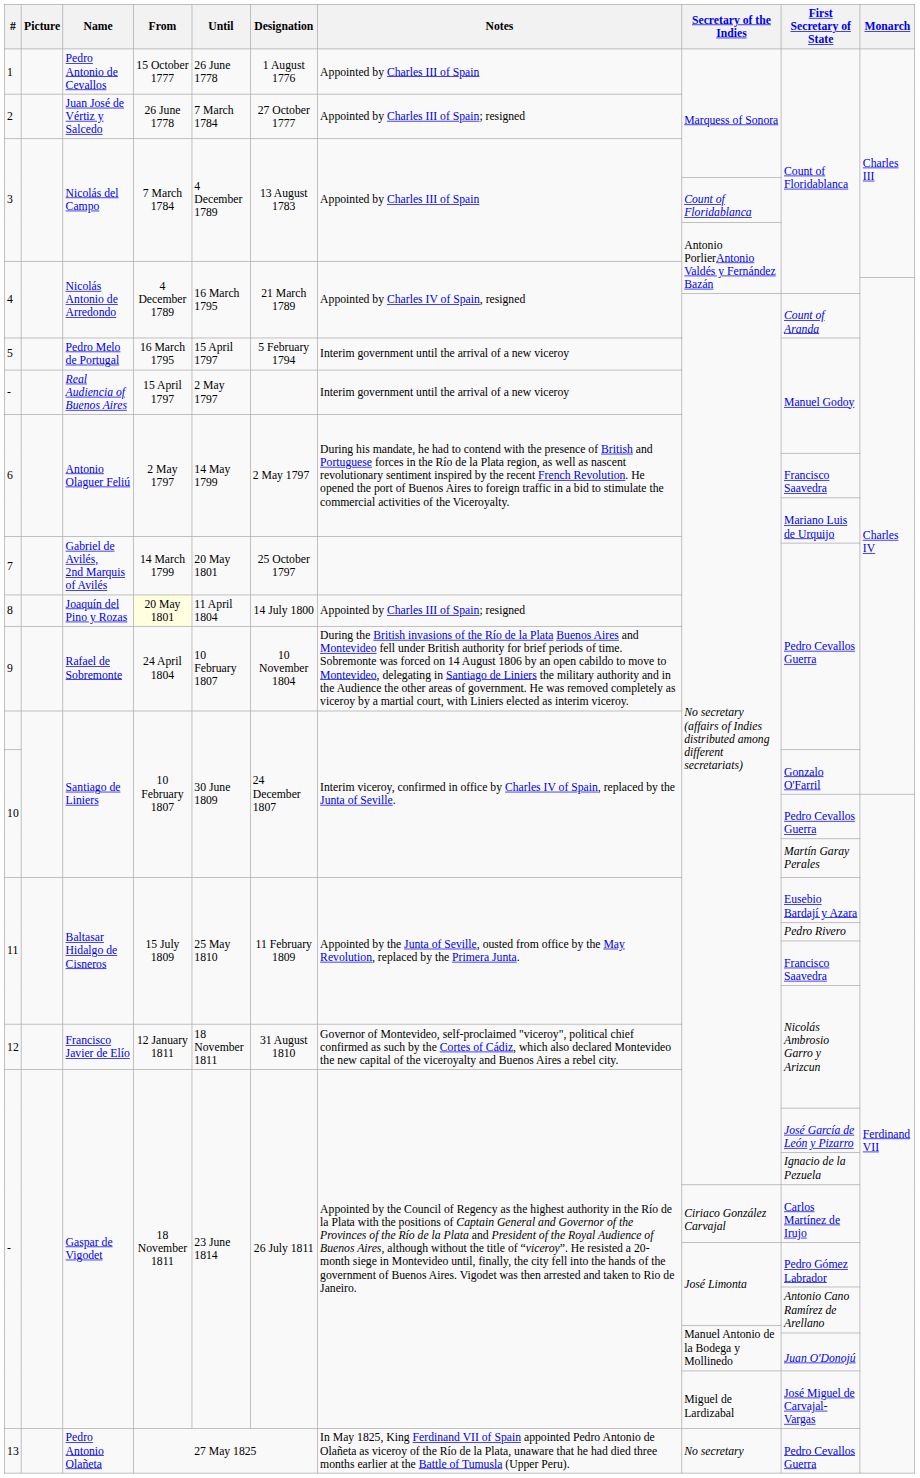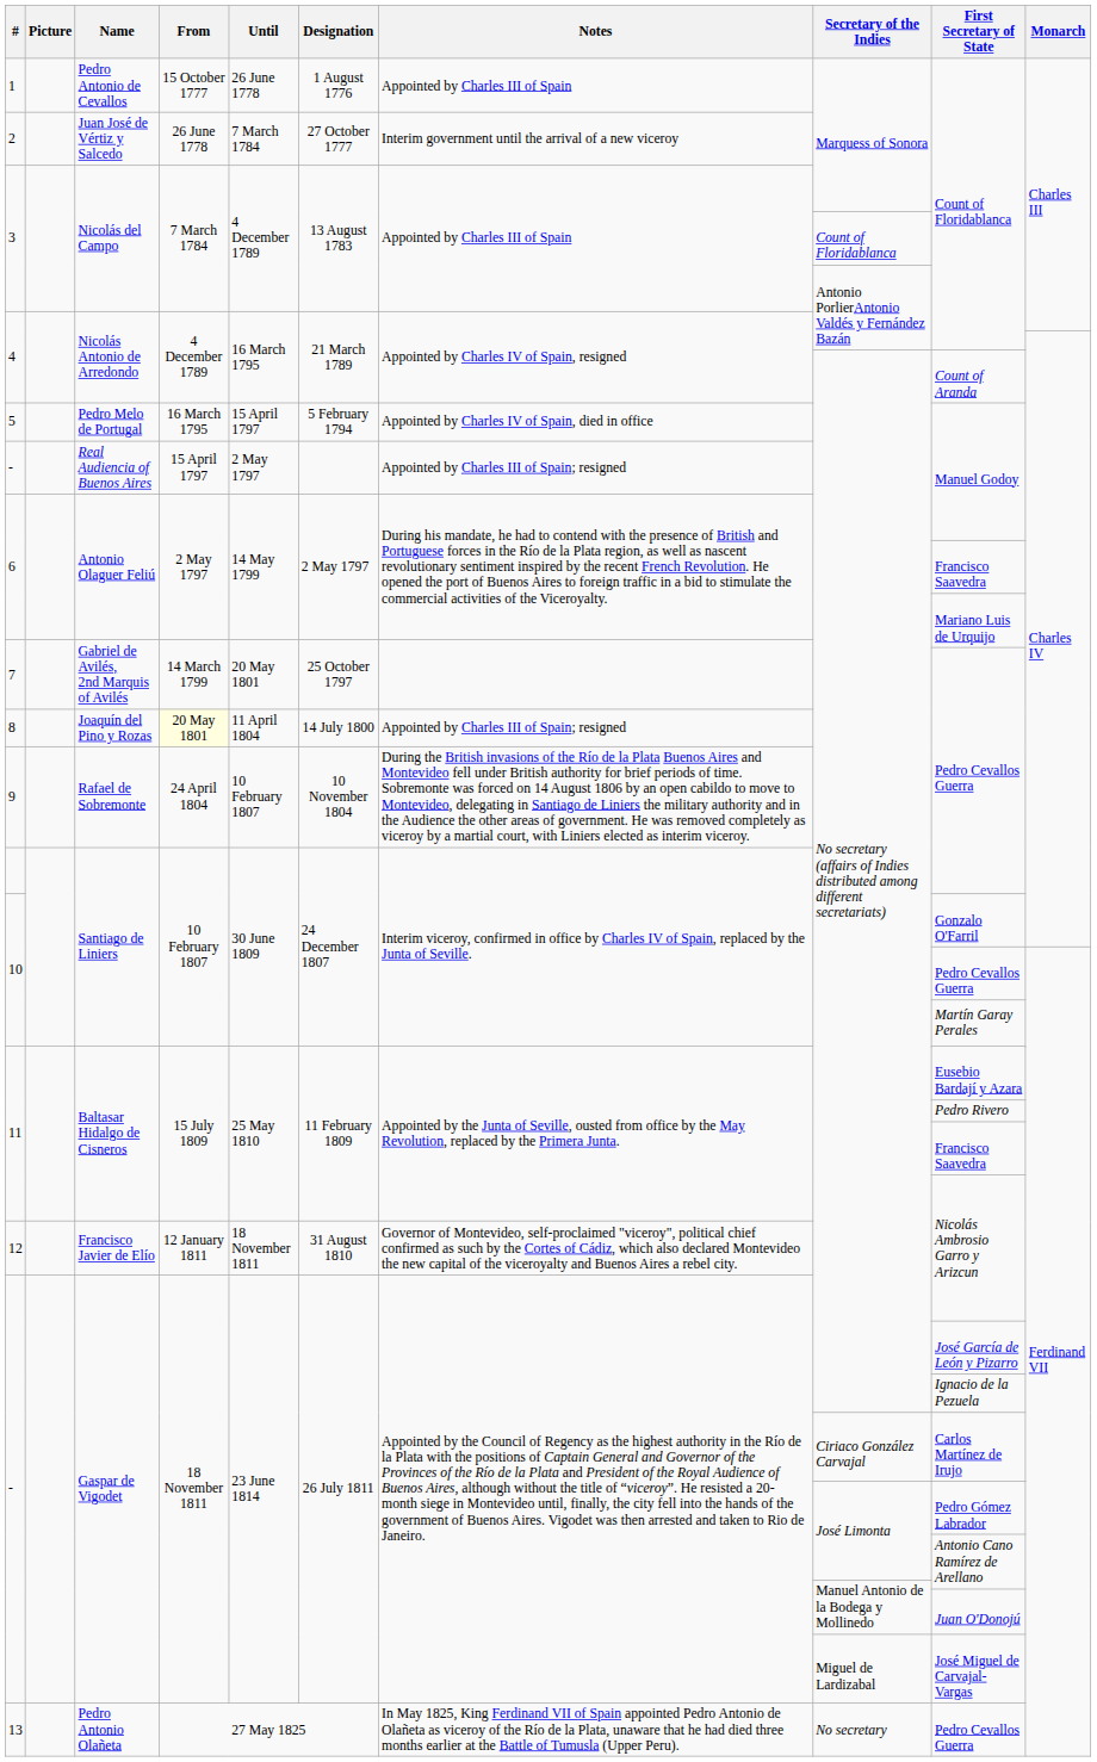 <table class="wikitable sortable">
 <tr>
 <th>#</th>
 <th class="unsortable">Picture</th>
 <th>Name</th>
 <th>From</th>
 <th>Until</th>
 <th>Designation</th>
 <th class="unsortable"; width="40%">Notes</th>
 <th><a href='#'>Secretary of the Indies</a></th>
 <th><a href='#'>First Secretary of State</a></th>
 <th><a href='#'>Monarch</a></th>
 </tr>
 <tr>
 <td>1</td>
 <td></td>
 <td><a href='#'>Pedro Antonio de Cevallos</a></td>
 <td align=center>15 October 1777</td>
 <td>26 June 1778</td>
 <td align="center">1 August 1776</td>
 <td>Appointed by <a href='#'>Charles III of Spain</a></td>
 <td rowspan="3"><br><a href='#'>Marquess of Sonora</a></td>
 <td rowspan="7"><br><a href='#'>Count of Floridablanca</a></td>
 <td rowspan="6"><br><a href='#'>Charles III</a></td>
 </tr>
 <tr>
 <td>2</td>
 <td></td>
 <td><a href='#'>Juan José de Vértiz y Salcedo</a></td>
 <td align=center>26 June 1778</td>
 <td>7 March 1784</td>
 <td align="center">27 October 1777</td>
-<td>Appointed by <a href='#'>Charles III of Spain</a>; resigned</td>
+<td>Interim government until the arrival of a new viceroy</td>
 </tr>
 <tr style="height:53px;">
 <td rowspan="3">3</td>
 <td rowspan="3"></td>
 <td rowspan="3"><a href='#'>Nicolás del Campo</a></td>
 <td rowspan="3" align="center">7 March 1784</td>
 <td rowspan="3">4 December 1789</td>
 <td rowspan="3" align="center">13 August 1783</td>
 <td rowspan="3">Appointed by <a href='#'>Charles III of Spain</a></td>
 </tr>
 <tr>
 <td><br><a href='#'><em>Count of Floridablanca</em></a> <em></em></td>
 </tr>
 <tr style="height:53px;">
 <td rowspan="3"><br>Antonio Porlier<a href='#'>Antonio Valdés y Fernández Bazán</a></td>
 </tr>
 <tr>
 <td rowspan="4">4</td>
 <td rowspan="4"></td>
 <td rowspan="4"><a href='#'>Nicolás Antonio de Arredondo</a></td>
 <td rowspan="4" align="center">4 December 1789</td>
 <td rowspan="4">16 March 1795</td>
 <td rowspan="4" align="center">21 March 1789</td>
 <td rowspan="4">Appointed by <a href='#'>Charles IV of Spain</a>, resigned</td>
 </tr>
 <tr>
 <td rowspan="14"><br><a href='#'>Charles IV</a></td>
 </tr>
 <tr>
 <td rowspan="24"><em>No secretary (affairs of Indies distributed among different secretariats)</em></td>
 <td><br><em><a href='#'>Count of Aranda</a></em> <em></em></td>
 </tr>
 <tr>
 <td rowspan="4"><br><a href='#'>Manuel Godoy</a></td>
 </tr>
 <tr>
 <td>5</td>
 <td></td>
 <td><a href='#'>Pedro Melo de Portugal</a></td>
 <td align="center">16 March 1795</td>
 <td>15 April 1797</td>
 <td align="center">5 February 1794</td>
-<td>Interim government until the arrival of a new viceroy</td>
+<td>Appointed by <a href='#'>Charles IV of Spain</a>, died in office</td>
 </tr>
 <tr>
 <td>-</td>
 <td></td>
 <td><em><a href='#'>Real Audiencia of Buenos Aires</a></em></td>
 <td align="center">15 April 1797</td>
 <td>2 May 1797</td>
 <td></td>
-<td>Interim government until the arrival of a new viceroy</td>
+<td>Appointed by <a href='#'>Charles III of Spain</a>; resigned</td>
 </tr>
 <tr style="height:53px;">
 <td rowspan="3">6</td>
 <td rowspan="3"></td>
 <td rowspan="3"><a href='#'>Antonio Olaguer Feliú</a></td>
 <td rowspan="3" align="center">2 May 1797</td>
 <td rowspan="3">14 May 1799</td>
 <td rowspan="3">2 May 1797</td>
 <td rowspan="3">During his mandate, he had to contend with the presence of <a href='#'>British</a> and <a href='#'>Portuguese</a> forces in the Río de la Plata region, as well as nascent revolutionary sentiment inspired by the recent <a href='#'>French Revolution</a>. He opened the port of Buenos Aires to foreign traffic in a bid to stimulate the commercial activities of the Viceroyalty.</td>
 </tr>
 <tr>
 <td><br><a href='#'>Francisco Saavedra</a></td>
 </tr>
 <tr style="height:53px;">
 <td rowspan="2"><br><a href='#'>Mariano Luis de Urquijo</a></td>
 </tr>
 <tr>
 <td rowspan="2">7</td>
 <td rowspan="2"></td>
 <td rowspan="2"><a href='#'>Gabriel de Avilés,<br>2nd Marquis of Avilés</a></td>
 <td rowspan="2" align="center">14 March 1799</td>
 <td rowspan="2">20 May 1801</td>
 <td rowspan="2" align="center">25 October 1797</td>
 <td rowspan="2"></td>
 </tr>
 <tr>
 <td rowspan="4"><br><a href='#'>Pedro Cevallos Guerra</a></td>
 </tr>
 <tr>
 <td>8</td>
 <td></td>
 <td><a href='#'>Joaquín del Pino y Rozas</a></td>
 <td align="center" style="background: lightyellow;">20 May 1801</td>
 <td>11 April 1804</td>
 <td align="center">14 July 1800</td>
 <td>Appointed by <a href='#'>Charles III of Spain</a>; resigned</td>
 </tr>
 <tr>
 <td>9</td>
 <td></td>
 <td><a href='#'>Rafael de Sobremonte</a></td>
 <td align="center">24 April 1804</td>
 <td>10 February 1807</td>
 <td align="center">10 November 1804</td>
 <td>During the <a href='#'>British invasions of the Río de la Plata</a> <a href='#'>Buenos Aires</a> and <a href='#'>Montevideo</a> fell under British authority for brief periods of time. Sobremonte was forced on 14 August 1806 by an open cabildo to move to <a href='#'>Montevideo</a>, delegating in <a href='#'>Santiago de Liniers</a> the military authority and in the Audience the other areas of government. He was removed completely as viceroy by a martial court, with Liniers elected as interim viceroy.</td>
 </tr>
 <tr style="height:53px;">
 <td></td>
 <td rowspan="4"></td>
 <td rowspan="4"><a href='#'>Santiago de Liniers</a></td>
 <td rowspan="4" align="center">10 February 1807</td>
 <td rowspan="4">30 June 1809</td>
 <td rowspan="4">24 December 1807</td>
 <td rowspan="4">Interim viceroy, confirmed in office by <a href='#'>Charles IV of Spain</a>, replaced by the <a href='#'>Junta of Seville</a>.</td>
 </tr>
 <tr>
 <td rowspan="3">10</td>
 <td><br><a href='#'>Gonzalo O'Farril</a></td>
 </tr>
 <tr>
 <td><br><a href='#'>Pedro Cevallos Guerra</a></td>
 <td rowspan="19"><br><a href='#'>Ferdinand VII</a></td>
 </tr>
 <tr style="height:53px;">
 <td rowspan="2"><em>Martín Garay Perales</em> <em></em></td>
 </tr>
 <tr>
 <td rowspan="5">11</td>
 <td rowspan="5"></td>
 <td rowspan="5"><a href='#'>Baltasar Hidalgo de Cisneros</a></td>
 <td rowspan="5" align="center">15 July 1809</td>
 <td rowspan="5">25 May 1810</td>
 <td rowspan="5" align="center">11 February 1809</td>
 <td rowspan="5">Appointed by the <a href='#'>Junta of Seville</a>, ousted from office by the <a href='#'>May Revolution</a>, replaced by the <a href='#'>Primera Junta</a>.</td>
 </tr>
 <tr>
 <td><br><a href='#'>Eusebio Bardají y Azara</a></td>
 </tr>
 <tr>
 <td><em>Pedro Rivero</em> <em></em></td>
 </tr>
 <tr>
 <td><br><a href='#'>Francisco Saavedra</a></td>
 </tr>
 <tr style="height:53px;">
 <td rowspan="3"><em>Nicolás Ambrosio Garro y Arizcun</em> <em></em></td>
 </tr>
 <tr>
 <td>12</td>
 <td></td>
 <td><a href='#'>Francisco Javier de Elío</a></td>
 <td align="center">12 January 1811</td>
 <td>18 November 1811</td>
 <td align="center">31 August 1810</td>
 <td>Governor of Montevideo, self-proclaimed "viceroy", political chief confirmed as such by the <a href='#'>Cortes of Cádiz</a>, which also declared Montevideo the new capital of the viceroyalty and Buenos Aires a rebel city.</td>
 </tr>
 <tr style="height:53px;">
 <td rowspan="10">-</td>
 <td rowspan="10"></td>
 <td rowspan="10"><a href='#'>Gaspar de Vigodet</a></td>
 <td rowspan="10" align="center">18 November 1811</td>
 <td rowspan="10">23 June 1814</td>
 <td rowspan="10" align="center">26 July 1811</td>
 <td rowspan="10">Appointed by the Council of Regency as the highest authority in the Río de la Plata with the positions of <em>Captain General and Governor of the Provinces of the Río de la Plata</em> and <em>President of the Royal Audience of Buenos Aires</em>, although without the title of “<em>viceroy</em>”. He resisted a 20-month siege in Montevideo until, finally, the city fell into the hands of the government of Buenos Aires. Vigodet was then arrested and taken to Rio de Janeiro.</td>
 </tr>
 <tr>
 <td><br><em><a href='#'>José García de León</a> <a href='#'>y Pizarro</a></em> <em></em></td>
 </tr>
 <tr>
 <td><em>Ignacio de la Pezuela</em> <em></em></td>
 </tr>
 <tr>
 <td rowspan="2"><br><em>Ciriaco González Carvajal</em> <em></em></td>
 <td><br><a href='#'>Carlos Martínez de Irujo</a></td>
 </tr>
 <tr>
 <td rowspan="2"><br><a href='#'>Pedro Gómez Labrador</a></td>
 </tr>
 <tr>
 <td rowspan="2"><em>José Limonta</em> <em></em></td>
 </tr>
 <tr style="height:53px;">
 <td rowspan="2"><em>Antonio Cano Ramírez de Arellano</em> <em></em></td>
 </tr>
 <tr>
 <td rowspan="2">Manuel Antonio de la Bodega y Mollinedo<em></em></td>
 </tr>
 <tr>
 <td><br><a href='#'><em>Juan O'Donojú</em></a></td>
 </tr>
 <tr>
 <td><br>Miguel de Lardizabal<em></em></td>
 <td><br><a href='#'>José Miguel de Carvajal-Vargas</a></td>
 </tr>
 <tr>
 <td>13</td>
 <td></td>
 <td><a href='#'>Pedro Antonio Olañeta</a></td>
 <td colspan="3" align="center">27 May 1825</td>
 <td>In May 1825, King <a href='#'>Ferdinand VII of Spain</a> appointed Pedro Antonio de Olañeta as viceroy of the Río de la Plata, unaware that he had died three months earlier at the <a href='#'>Battle of Tumusla</a> (Upper Peru).</td>
 <td><em>No secretary</em></td>
 <td><br><a href='#'>Pedro Cevallos Guerra</a></td>
 </tr>
 </table>
